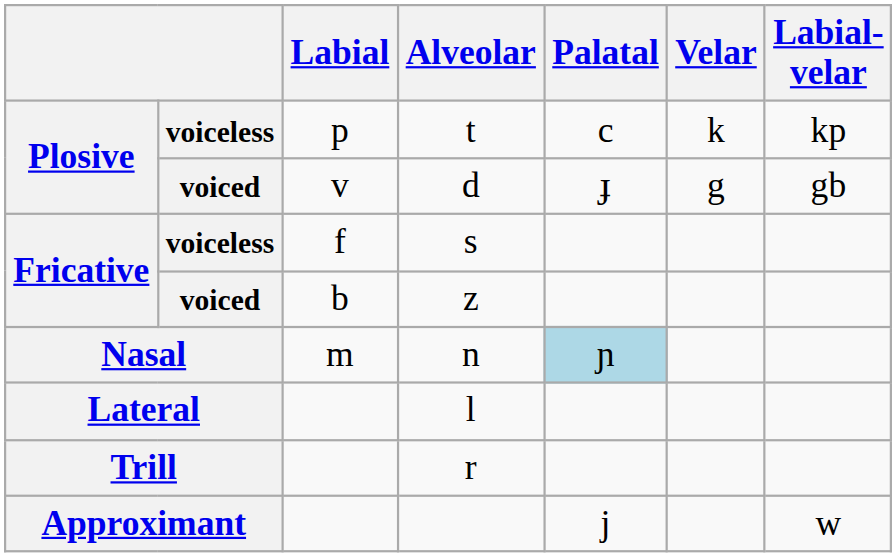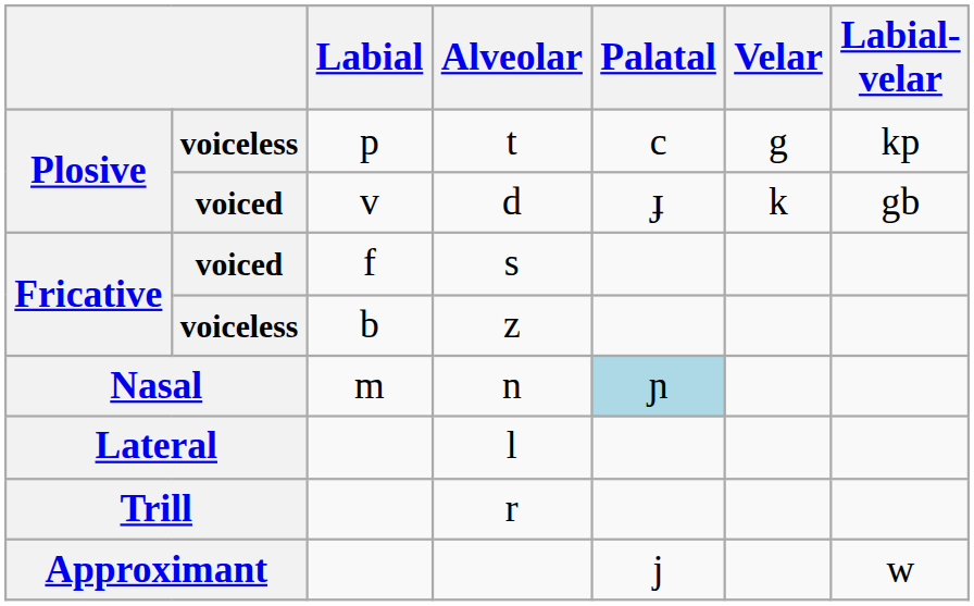 <table class="wikitable">
 <tr>
 <th colspan="2"></th>
 <th><a href='#'>Labial</a></th>
 <th><a href='#'>Alveolar</a></th>
 <th><a href='#'>Palatal</a></th>
 <th><a href='#'>Velar</a></th>
 <th><a href='#'>Labial-<br>velar</a></th>
 </tr>
 <tr align="center">
 <th rowspan="2"><a href='#'>Plosive</a></th>
 <th><small>voiceless</small></th>
 <td>p</td>
 <td>t</td>
 <td>c</td>
-<td>k</td>
+<td>g</td>
 <td>kp</td>
 </tr>
 <tr align="center">
 <th><small>voiced</small></th>
 <td>v</td>
 <td>d</td>
 <td>ɟ</td>
-<td>g</td>
+<td>k</td>
 <td>gb</td>
 </tr>
 <tr align="center">
 <th rowspan="2"><a href='#'>Fricative</a></th>
-<th><small>voiceless</small></th>
+<th><small>voiced</small></th>
 <td>f</td>
 <td>s</td>
 <td></td>
 <td></td>
 <td></td>
 </tr>
 <tr align="center">
-<th><small>voiced</small></th>
+<th><small>voiceless</small></th>
 <td>b</td>
 <td>z</td>
 <td></td>
 <td></td>
 <td></td>
 </tr>
 <tr align="center">
 <th colspan="2"><a href='#'>Nasal</a></th>
 <td>m</td>
 <td>n</td>
 <td style="background: lightblue;">ɲ</td>
 <td></td>
 <td></td>
 </tr>
 <tr align="center">
 <th colspan="2"><a href='#'>Lateral</a></th>
 <td></td>
 <td>l</td>
 <td></td>
 <td></td>
 <td></td>
 </tr>
 <tr align="center">
 <th colspan="2"><a href='#'>Trill</a></th>
 <td></td>
 <td>r</td>
 <td></td>
 <td></td>
 <td></td>
 </tr>
 <tr align="center">
 <th colspan="2"><a href='#'>Approximant</a></th>
 <td></td>
 <td></td>
 <td>j</td>
 <td></td>
 <td>w</td>
 </tr>
 </table>
